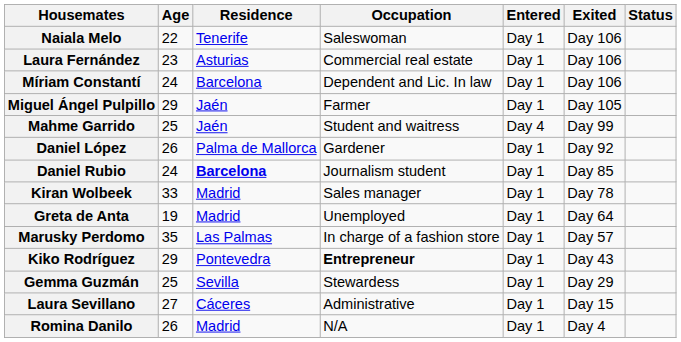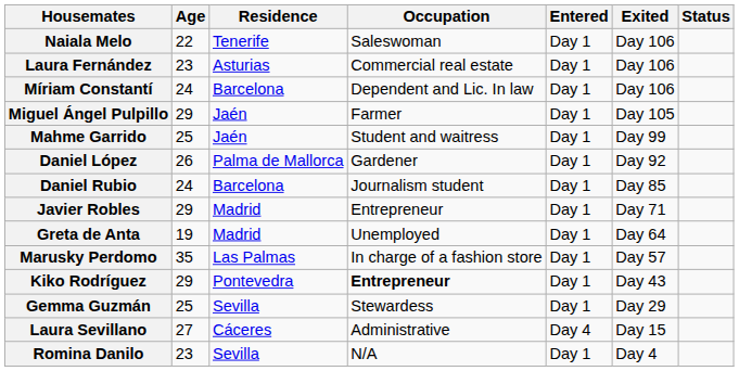 <table class="wikitable sortable" style="text-align:left; line-height:17px; width:auto;">
 <tr>
 <th>Housemates</th>
 <th>Age</th>
 <th>Residence</th>
 <th>Occupation</th>
 <th>Entered</th>
 <th>Exited</th>
 <th>Status</th>
 </tr>
 <tr>
 <th>Naiala Melo</th>
 <td>22</td>
 <td><a href='#'>Tenerife</a></td>
 <td>Saleswoman</td>
 <td>Day 1</td>
 <td>Day 106</td>
 <td></td>
 </tr>
 <tr>
 <th>Laura Fernández</th>
 <td>23</td>
 <td><a href='#'>Asturias</a></td>
 <td>Commercial real estate</td>
 <td>Day 1</td>
 <td>Day 106</td>
 <td></td>
 </tr>
 <tr>
 <th>Míriam Constantí</th>
 <td>24</td>
 <td><a href='#'>Barcelona</a></td>
 <td>Dependent and Lic. In law</td>
 <td>Day 1</td>
 <td>Day 106</td>
 <td></td>
 </tr>
 <tr>
 <th>Miguel Ángel Pulpillo</th>
 <td>29</td>
 <td><a href='#'>Jaén</a></td>
 <td>Farmer</td>
 <td>Day 1</td>
 <td>Day 105</td>
 <td></td>
 </tr>
 <tr>
 <th>Mahme Garrido</th>
 <td>25</td>
 <td><a href='#'>Jaén</a></td>
 <td>Student and waitress</td>
-<td>Day 4</td>
+<td>Day 1</td>
 <td>Day 99</td>
 <td></td>
 </tr>
 <tr>
 <th>Daniel López</th>
 <td>26</td>
 <td><a href='#'>Palma de Mallorca</a></td>
 <td>Gardener</td>
 <td>Day 1</td>
 <td>Day 92</td>
 <td></td>
 </tr>
 <tr>
 <th>Daniel Rubio</th>
 <td>24</td>
-<td><strong><a href='#'>Barcelona</a></strong></td>
+<td><a href='#'>Barcelona</a></td>
 <td>Journalism student</td>
 <td>Day 1</td>
 <td>Day 85</td>
 <td></td>
 </tr>
 <tr>
-<th>Kiran Wolbeek</th>
-<td>33</td>
+<th>Javier Robles</th>
+<td>29</td>
 <td><a href='#'>Madrid</a></td>
-<td>Sales manager</td>
+<td>Entrepreneur</td>
 <td>Day 1</td>
-<td>Day 78</td>
+<td>Day 71</td>
 <td></td>
 </tr>
 <tr>
 <th>Greta de Anta</th>
 <td>19</td>
 <td><a href='#'>Madrid</a></td>
 <td>Unemployed</td>
 <td>Day 1</td>
 <td>Day 64</td>
 <td></td>
 </tr>
 <tr>
 <th>Marusky Perdomo</th>
 <td>35</td>
 <td><a href='#'>Las Palmas</a></td>
 <td>In charge of a fashion store</td>
 <td>Day 1</td>
 <td>Day 57</td>
 <td></td>
 </tr>
 <tr>
 <th>Kiko Rodríguez</th>
 <td>29</td>
 <td><a href='#'>Pontevedra</a></td>
 <td><strong>Entrepreneur</strong></td>
 <td>Day 1</td>
 <td>Day 43</td>
 <td></td>
 </tr>
 <tr>
 <th>Gemma Guzmán</th>
 <td>25</td>
 <td><a href='#'>Sevilla</a></td>
 <td>Stewardess</td>
 <td>Day 1</td>
 <td>Day 29</td>
 <td></td>
 </tr>
 <tr>
 <th>Laura Sevillano</th>
 <td>27</td>
 <td><a href='#'>Cáceres</a></td>
 <td>Administrative</td>
-<td>Day 1</td>
+<td>Day 4</td>
 <td>Day 15</td>
 <td></td>
 </tr>
 <tr>
 <th>Romina Danilo</th>
-<td>26</td>
-<td><a href='#'>Madrid</a></td>
+<td>23</td>
+<td><a href='#'>Sevilla</a></td>
 <td>N/A</td>
 <td>Day 1</td>
 <td>Day 4</td>
 <td></td>
 </tr>
 </table>
